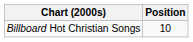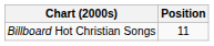 <table class="wikitable">
 <tr>
 <th>Chart (2000s)</th>
 <th>Position</th>
 </tr>
 <tr>
 <td><em>Billboard</em> Hot Christian Songs</td>
-<td align="center">10</td>
+<td align="center">11</td>
 </tr>
 </table>
